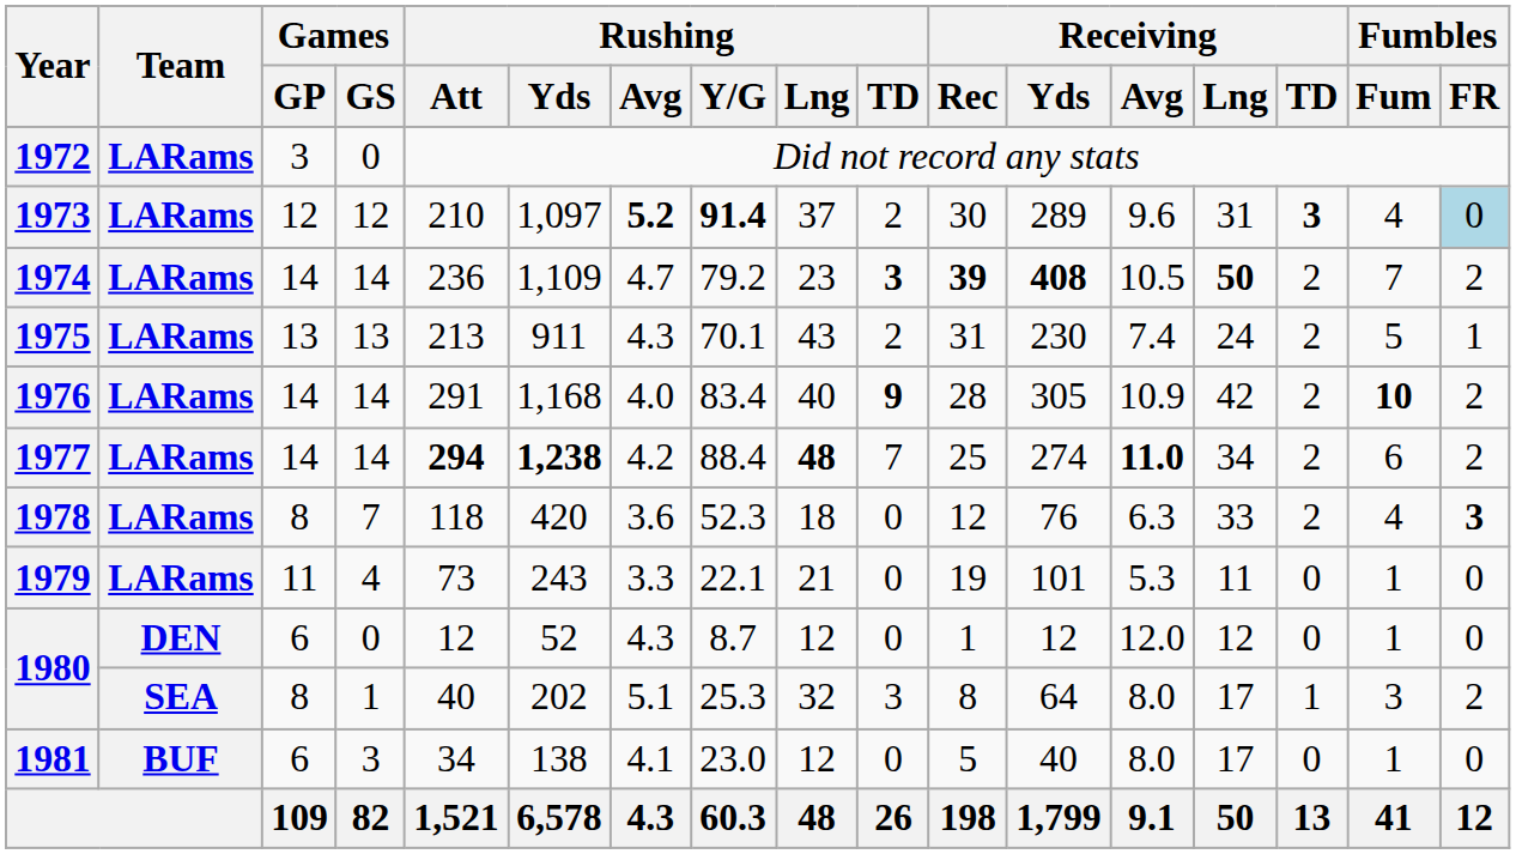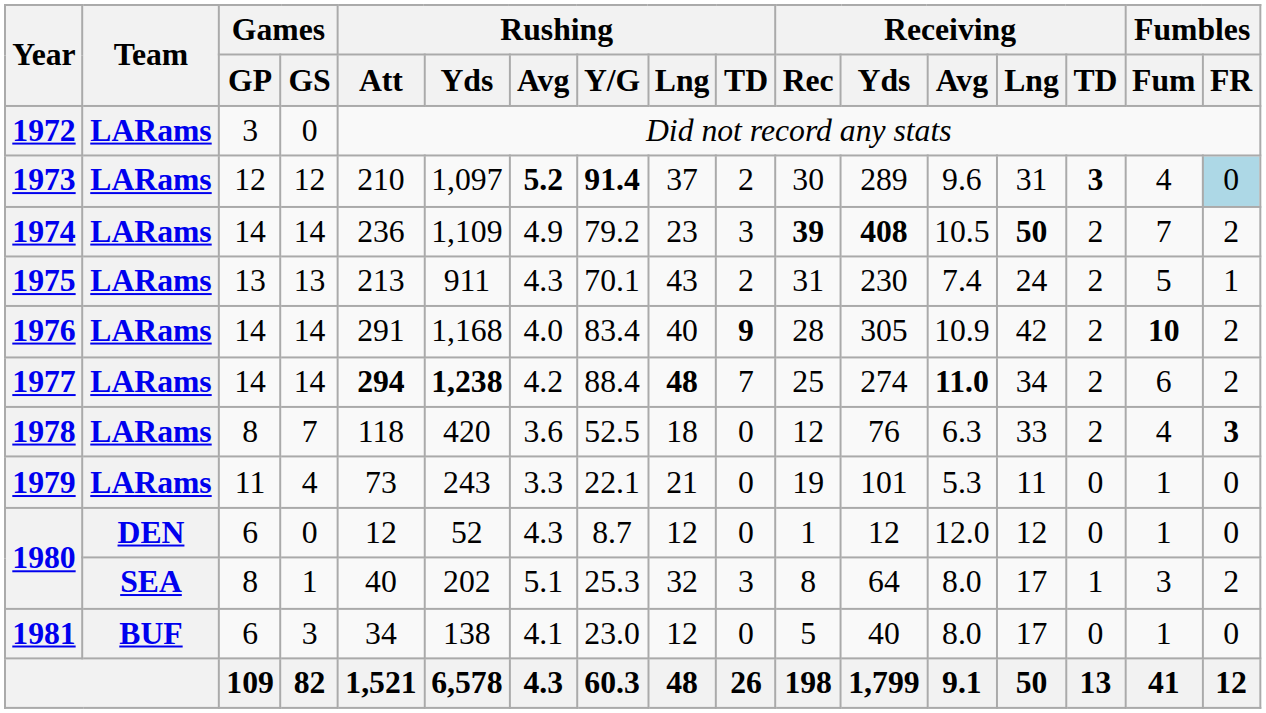 <table class= "wikitable" style="text-align:center;">
 <tr>
 <th rowspan="2">Year</th>
 <th rowspan="2">Team</th>
 <th colspan="2">Games</th>
 <th colspan="6">Rushing</th>
 <th colspan="5">Receiving</th>
 <th colspan="2">Fumbles</th>
 </tr>
 <tr>
 <th>GP</th>
 <th>GS</th>
 <th>Att</th>
 <th>Yds</th>
 <th>Avg</th>
 <th>Y/G</th>
 <th>Lng</th>
 <th>TD</th>
 <th>Rec</th>
 <th>Yds</th>
 <th>Avg</th>
 <th>Lng</th>
 <th>TD</th>
 <th>Fum</th>
 <th>FR</th>
 </tr>
 <tr>
 <th><a href='#'>1972</a></th>
 <th><a href='#'>LARams</a></th>
 <td>3</td>
 <td>0</td>
 <td colspan="13"><em>Did not record any stats</em></td>
 </tr>
 <tr>
 <th><a href='#'>1973</a></th>
 <th><a href='#'>LARams</a></th>
 <td>12</td>
 <td>12</td>
 <td>210</td>
 <td>1,097</td>
 <td><strong>5.2</strong></td>
 <td><strong>91.4</strong></td>
 <td>37</td>
 <td>2</td>
 <td>30</td>
 <td>289</td>
 <td>9.6</td>
 <td>31</td>
 <td><strong>3</strong></td>
 <td>4</td>
 <td style="background: lightblue;">0</td>
 </tr>
 <tr>
 <th><a href='#'>1974</a></th>
 <th><a href='#'>LARams</a></th>
 <td>14</td>
 <td>14</td>
 <td>236</td>
 <td>1,109</td>
-<td>4.7</td>
+<td>4.9</td>
 <td>79.2</td>
 <td>23</td>
-<td><strong>3</strong></td>
+<td>3</td>
 <td><strong>39</strong></td>
 <td><strong>408</strong></td>
 <td>10.5</td>
 <td><strong>50</strong></td>
 <td>2</td>
 <td>7</td>
 <td>2</td>
 </tr>
 <tr>
 <th><a href='#'>1975</a></th>
 <th><a href='#'>LARams</a></th>
 <td>13</td>
 <td>13</td>
 <td>213</td>
 <td>911</td>
 <td>4.3</td>
 <td>70.1</td>
 <td>43</td>
 <td>2</td>
 <td>31</td>
 <td>230</td>
 <td>7.4</td>
 <td>24</td>
 <td>2</td>
 <td>5</td>
 <td>1</td>
 </tr>
 <tr>
 <th><a href='#'>1976</a></th>
 <th><a href='#'>LARams</a></th>
 <td>14</td>
 <td>14</td>
 <td>291</td>
 <td>1,168</td>
 <td>4.0</td>
 <td>83.4</td>
 <td>40</td>
 <td><strong>9</strong></td>
 <td>28</td>
 <td>305</td>
 <td>10.9</td>
 <td>42</td>
 <td>2</td>
 <td><strong>10</strong></td>
 <td>2</td>
 </tr>
 <tr>
 <th><a href='#'>1977</a></th>
 <th><a href='#'>LARams</a></th>
 <td>14</td>
 <td>14</td>
 <td><strong>294</strong></td>
 <td><strong>1,238</strong></td>
 <td>4.2</td>
 <td>88.4</td>
 <td><strong>48</strong></td>
 <td>7</td>
 <td>25</td>
 <td>274</td>
 <td><strong>11.0</strong></td>
 <td>34</td>
 <td>2</td>
 <td>6</td>
 <td>2</td>
 </tr>
 <tr>
 <th><a href='#'>1978</a></th>
 <th><a href='#'>LARams</a></th>
 <td>8</td>
 <td>7</td>
 <td>118</td>
 <td>420</td>
 <td>3.6</td>
-<td>52.3</td>
+<td>52.5</td>
 <td>18</td>
 <td>0</td>
 <td>12</td>
 <td>76</td>
 <td>6.3</td>
 <td>33</td>
 <td>2</td>
 <td>4</td>
 <td><strong>3</strong></td>
 </tr>
 <tr>
 <th><a href='#'>1979</a></th>
 <th><a href='#'>LARams</a></th>
 <td>11</td>
 <td>4</td>
 <td>73</td>
 <td>243</td>
 <td>3.3</td>
 <td>22.1</td>
 <td>21</td>
 <td>0</td>
 <td>19</td>
 <td>101</td>
 <td>5.3</td>
 <td>11</td>
 <td>0</td>
 <td>1</td>
 <td>0</td>
 </tr>
 <tr>
 <th rowspan="2"><a href='#'>1980</a></th>
 <th><a href='#'>DEN</a></th>
 <td>6</td>
 <td>0</td>
 <td>12</td>
 <td>52</td>
 <td>4.3</td>
 <td>8.7</td>
 <td>12</td>
 <td>0</td>
 <td>1</td>
 <td>12</td>
 <td>12.0</td>
 <td>12</td>
 <td>0</td>
 <td>1</td>
 <td>0</td>
 </tr>
 <tr>
 <th><a href='#'>SEA</a></th>
 <td>8</td>
 <td>1</td>
 <td>40</td>
 <td>202</td>
 <td>5.1</td>
 <td>25.3</td>
 <td>32</td>
 <td>3</td>
 <td>8</td>
 <td>64</td>
 <td>8.0</td>
 <td>17</td>
 <td>1</td>
 <td>3</td>
 <td>2</td>
 </tr>
 <tr>
 <th><a href='#'>1981</a></th>
 <th><a href='#'>BUF</a></th>
 <td>6</td>
 <td>3</td>
 <td>34</td>
 <td>138</td>
 <td>4.1</td>
 <td>23.0</td>
 <td>12</td>
 <td>0</td>
 <td>5</td>
 <td>40</td>
 <td>8.0</td>
 <td>17</td>
 <td>0</td>
 <td>1</td>
 <td>0</td>
 </tr>
 <tr>
 <th colspan="2"></th>
 <th>109</th>
 <th>82</th>
 <th>1,521</th>
 <th>6,578</th>
 <th>4.3</th>
 <th>60.3</th>
 <th>48</th>
 <th>26</th>
 <th>198</th>
 <th>1,799</th>
 <th>9.1</th>
 <th>50</th>
 <th>13</th>
 <th>41</th>
 <th>12</th>
 </tr>
 </table>
